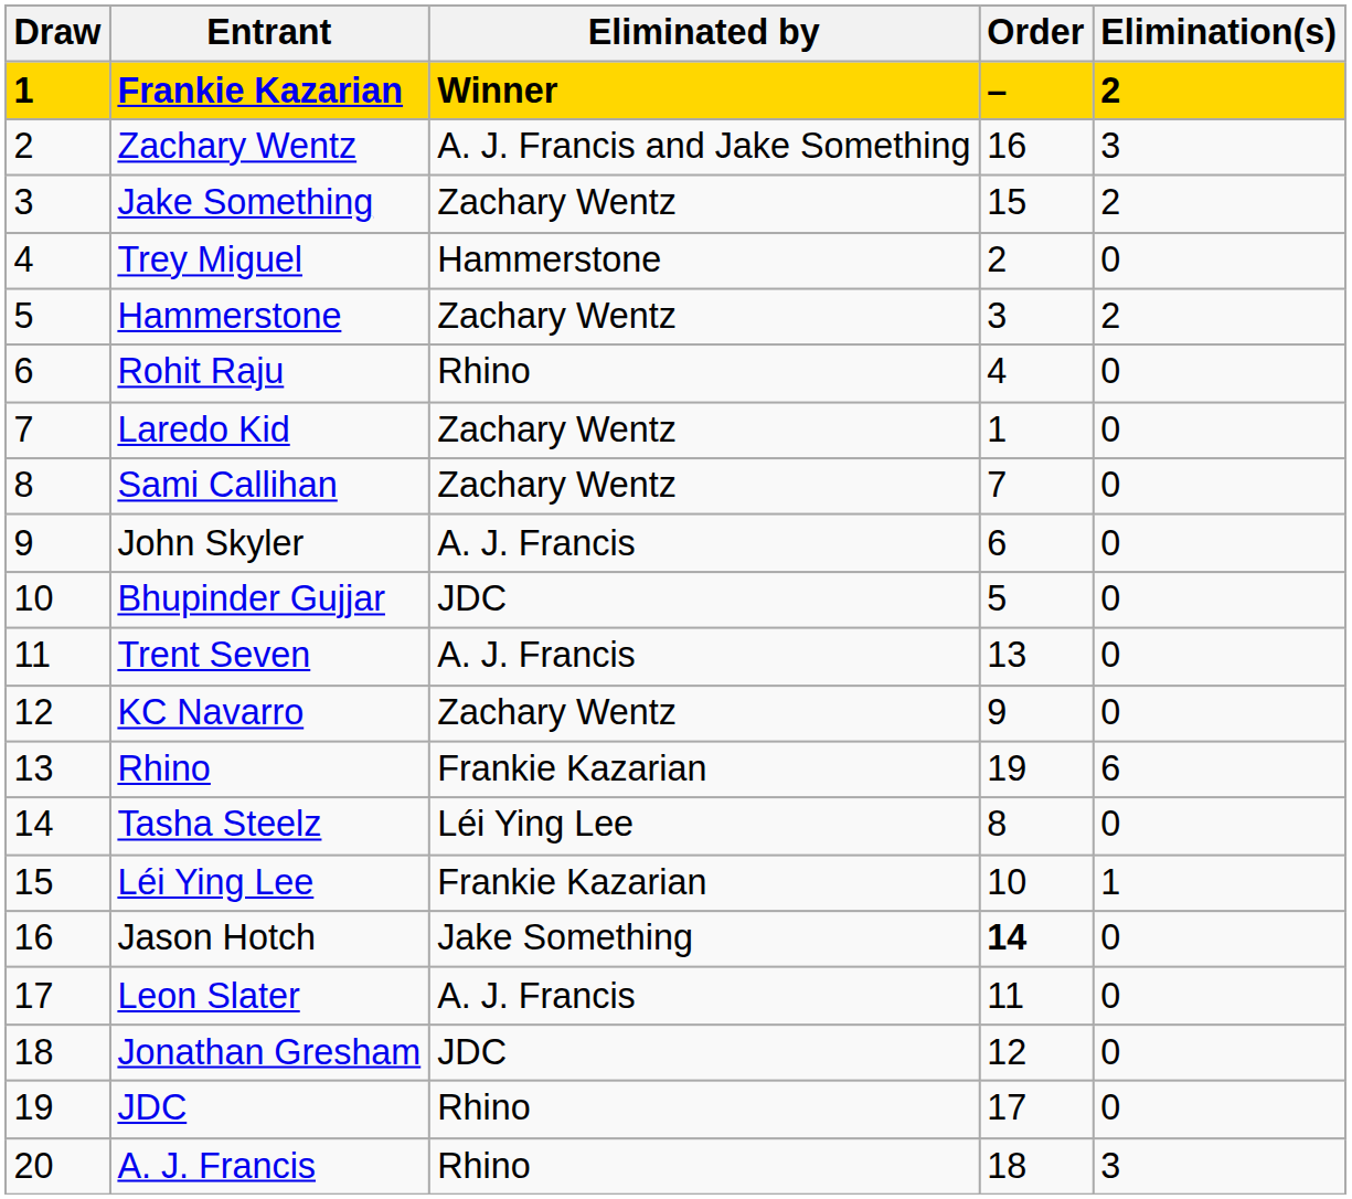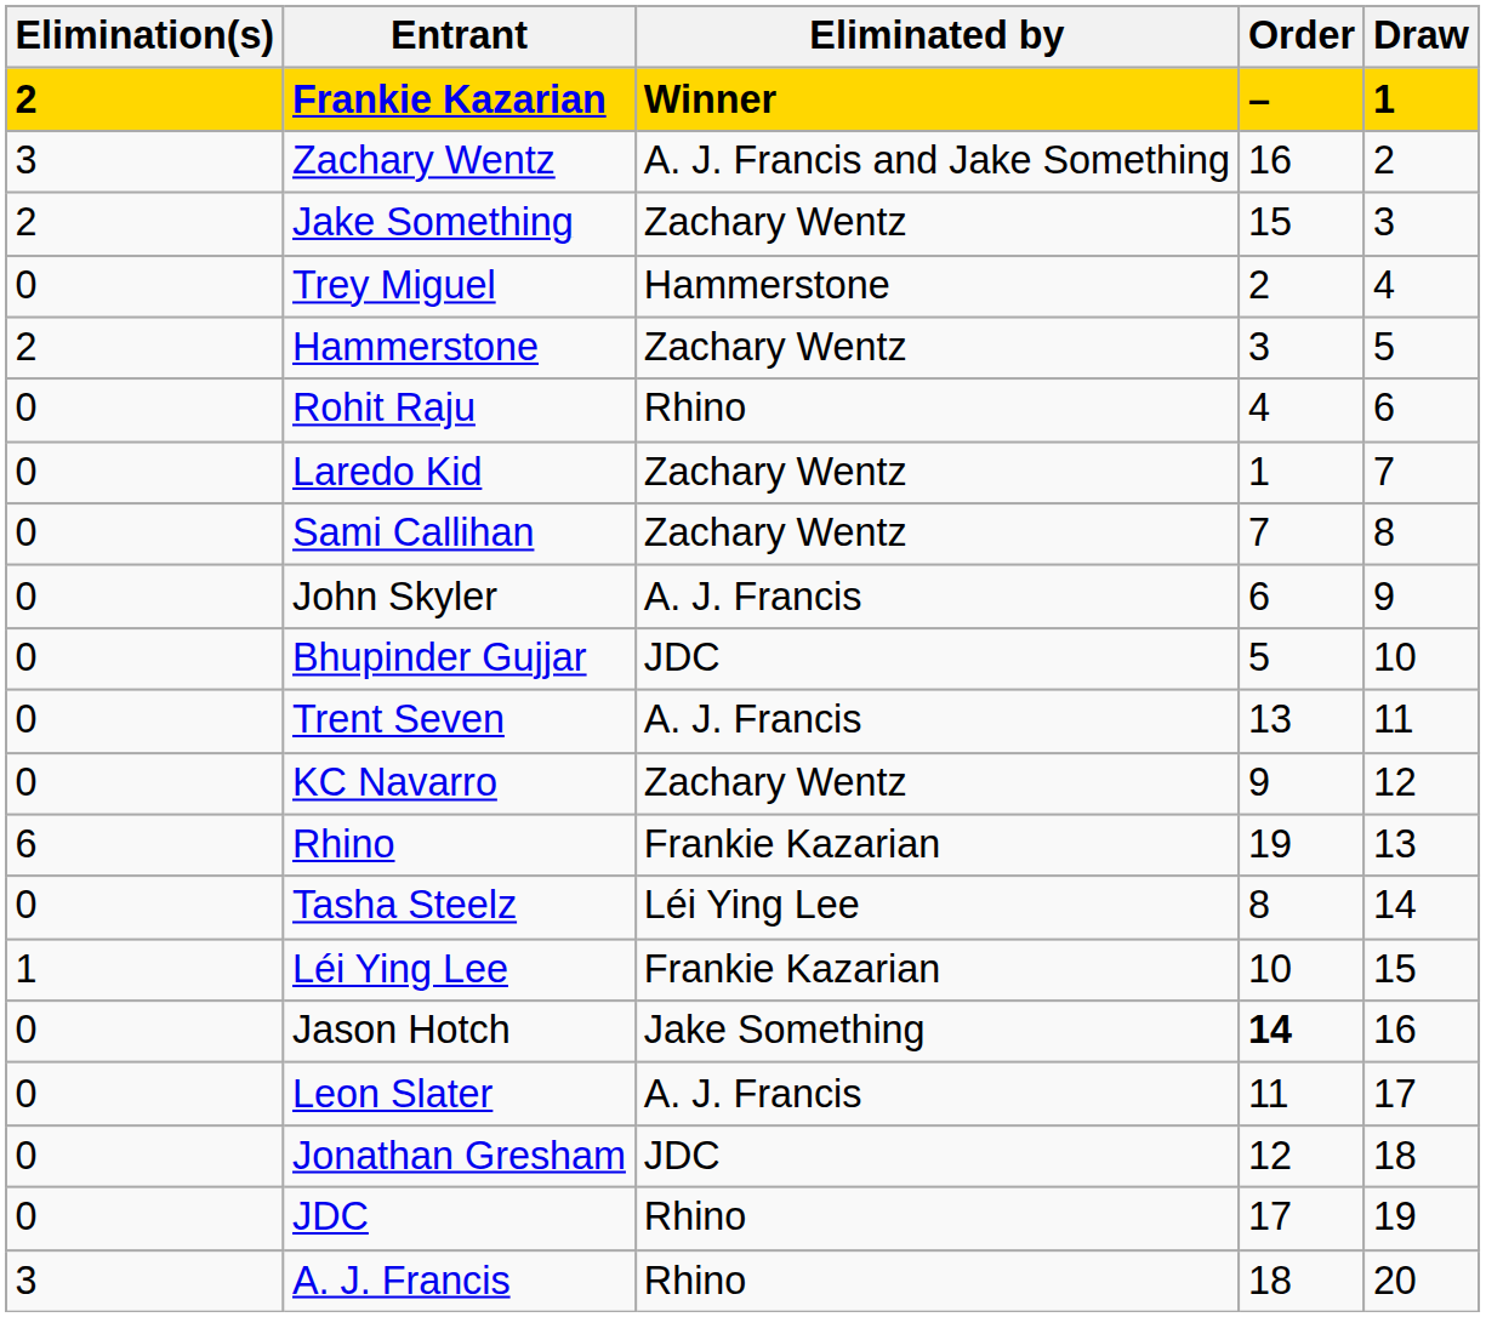 <table class="wikitable">
 <tr>
-<th>Draw</th>
+<th>Elimination(s)</th>
 <th>Entrant</th>
 <th>Eliminated by</th>
 <th>Order</th>
-<th>Elimination(s)</th>
+<th>Draw</th>
 </tr>
 <tr style="background: gold;">
-<td><strong>1</strong></td>
+<td><strong>2</strong></td>
 <td><strong><a href='#'>Frankie Kazarian</a></strong></td>
 <td><strong>Winner</strong></td>
 <td><strong>–</strong></td>
-<td><strong>2</strong></td>
+<td><strong>1</strong></td>
+</tr>
+<tr>
+<td>3</td>
+<td><a href='#'>Zachary Wentz</a></td>
+<td>A. J. Francis and Jake Something</td>
+<td>16</td>
+<td>2</td>
 </tr>
 <tr>
 <td>2</td>
-<td><a href='#'>Zachary Wentz</a></td>
-<td>A. J. Francis and Jake Something</td>
-<td>16</td>
+<td><a href='#'>Jake Something</a></td>
+<td>Zachary Wentz</td>
+<td>15</td>
 <td>3</td>
 </tr>
 <tr>
-<td>3</td>
-<td><a href='#'>Jake Something</a></td>
-<td>Zachary Wentz</td>
-<td>15</td>
-<td>2</td>
-</tr>
-<tr>
-<td>4</td>
+<td>0</td>
 <td><a href='#'>Trey Miguel</a></td>
 <td>Hammerstone</td>
 <td>2</td>
-<td>0</td>
+<td>4</td>
 </tr>
 <tr>
-<td>5</td>
+<td>2</td>
 <td><a href='#'>Hammerstone</a></td>
 <td>Zachary Wentz</td>
 <td>3</td>
-<td>2</td>
+<td>5</td>
+</tr>
+<tr>
+<td>0</td>
+<td><a href='#'>Rohit Raju</a></td>
+<td>Rhino</td>
+<td>4</td>
+<td>6</td>
+</tr>
+<tr>
+<td>0</td>
+<td><a href='#'>Laredo Kid</a></td>
+<td>Zachary Wentz</td>
+<td>1</td>
+<td>7</td>
+</tr>
+<tr>
+<td>0</td>
+<td><a href='#'>Sami Callihan</a></td>
+<td>Zachary Wentz</td>
+<td>7</td>
+<td>8</td>
+</tr>
+<tr>
+<td>0</td>
+<td>John Skyler</td>
+<td>A. J. Francis</td>
+<td>6</td>
+<td>9</td>
+</tr>
+<tr>
+<td>0</td>
+<td><a href='#'>Bhupinder Gujjar</a></td>
+<td>JDC</td>
+<td>5</td>
+<td>10</td>
+</tr>
+<tr>
+<td>0</td>
+<td><a href='#'>Trent Seven</a></td>
+<td>A. J. Francis</td>
+<td>13</td>
+<td>11</td>
+</tr>
+<tr>
+<td>0</td>
+<td><a href='#'>KC Navarro</a></td>
+<td>Zachary Wentz</td>
+<td>9</td>
+<td>12</td>
 </tr>
 <tr>
 <td>6</td>
-<td><a href='#'>Rohit Raju</a></td>
-<td>Rhino</td>
-<td>4</td>
-<td>0</td>
-</tr>
-<tr>
-<td>7</td>
-<td><a href='#'>Laredo Kid</a></td>
-<td>Zachary Wentz</td>
-<td>1</td>
-<td>0</td>
-</tr>
-<tr>
-<td>8</td>
-<td><a href='#'>Sami Callihan</a></td>
-<td>Zachary Wentz</td>
-<td>7</td>
-<td>0</td>
-</tr>
-<tr>
-<td>9</td>
-<td>John Skyler</td>
-<td>A. J. Francis</td>
-<td>6</td>
-<td>0</td>
-</tr>
-<tr>
-<td>10</td>
-<td><a href='#'>Bhupinder Gujjar</a></td>
-<td>JDC</td>
-<td>5</td>
-<td>0</td>
-</tr>
-<tr>
-<td>11</td>
-<td><a href='#'>Trent Seven</a></td>
-<td>A. J. Francis</td>
-<td>13</td>
-<td>0</td>
-</tr>
-<tr>
-<td>12</td>
-<td><a href='#'>KC Navarro</a></td>
-<td>Zachary Wentz</td>
-<td>9</td>
-<td>0</td>
-</tr>
-<tr>
-<td>13</td>
 <td><a href='#'>Rhino</a></td>
 <td>Frankie Kazarian</td>
 <td>19</td>
-<td>6</td>
+<td>13</td>
 </tr>
 <tr>
-<td>14</td>
+<td>0</td>
 <td><a href='#'>Tasha Steelz</a></td>
 <td>Léi Ying Lee</td>
 <td>8</td>
-<td>0</td>
+<td>14</td>
 </tr>
 <tr>
-<td>15</td>
+<td>1</td>
 <td><a href='#'>Léi Ying Lee</a></td>
 <td>Frankie Kazarian</td>
 <td>10</td>
-<td>1</td>
+<td>15</td>
 </tr>
 <tr>
-<td>16</td>
+<td>0</td>
 <td>Jason Hotch</td>
 <td>Jake Something</td>
 <td><strong>14</strong></td>
-<td>0</td>
+<td>16</td>
 </tr>
 <tr>
-<td>17</td>
+<td>0</td>
 <td><a href='#'>Leon Slater</a></td>
 <td>A. J. Francis</td>
 <td>11</td>
-<td>0</td>
+<td>17</td>
 </tr>
 <tr>
-<td>18</td>
+<td>0</td>
 <td><a href='#'>Jonathan Gresham</a></td>
 <td>JDC</td>
 <td>12</td>
-<td>0</td>
+<td>18</td>
 </tr>
 <tr>
-<td>19</td>
+<td>0</td>
 <td><a href='#'>JDC</a></td>
 <td>Rhino</td>
 <td>17</td>
-<td>0</td>
+<td>19</td>
 </tr>
 <tr>
-<td>20</td>
+<td>3</td>
 <td><a href='#'>A. J. Francis</a></td>
 <td>Rhino</td>
 <td>18</td>
-<td>3</td>
+<td>20</td>
 </tr>
 </table>
